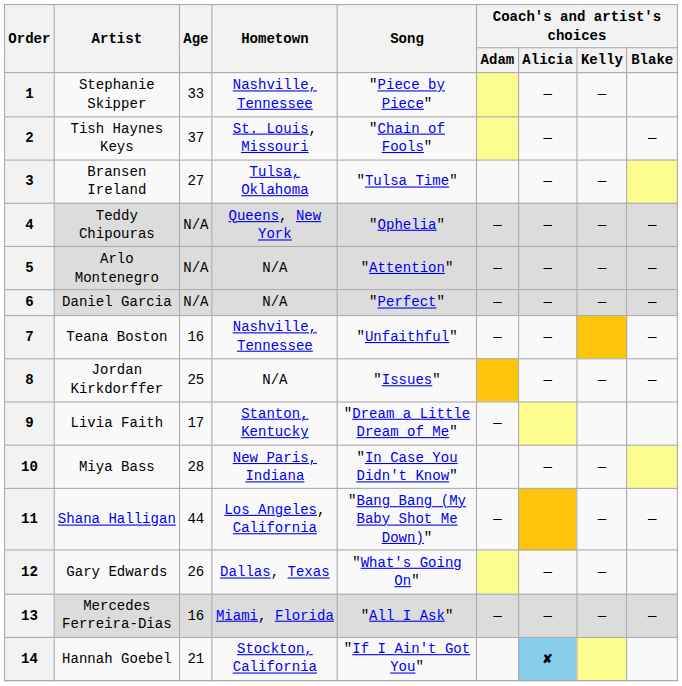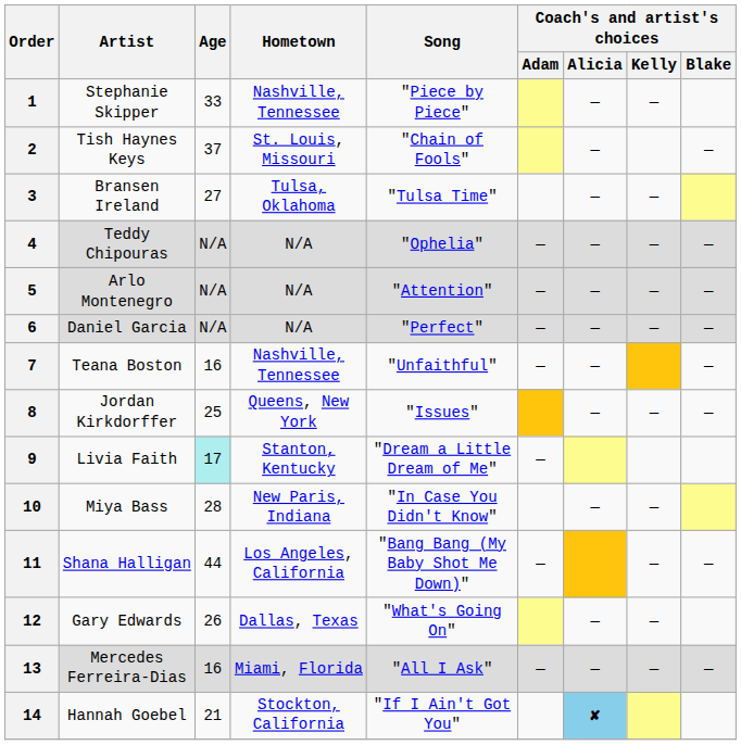 <table class="wikitable" style="text-align:center; line-height:17px; width:100%;">
 <tr>
 <th scope="col" rowspan="2" style="width:04%;">Order</th>
 <th scope="col" rowspan="2" style="width:18%;">Artist</th>
 <th scope="col" rowspan="2" style="width:04%;">Age</th>
 <th scope="col" rowspan="2" style="width:18%;">Hometown</th>
 <th scope="col" rowspan="2" style="width:20%;">Song</th>
 <th scope="col" colspan="4" style="width:24%;">Coach's and artist's choices</th>
 </tr>
 <tr>
 <th style="width:06%;">Adam</th>
 <th style="width:06%;">Alicia</th>
 <th style="width:06%;">Kelly</th>
 <th style="width:06%;">Blake</th>
 </tr>
 <tr>
 <th>1</th>
 <td>Stephanie Skipper</td>
 <td>33</td>
 <td><a href='#'>Nashville, Tennessee</a></td>
 <td>"<a href='#'>Piece by Piece</a>"</td>
 <td style="background:#fdfc8f;"><strong></strong></td>
 <td>—</td>
 <td>—</td>
 <td><strong></strong></td>
 </tr>
 <tr>
 <th>2</th>
 <td>Tish Haynes Keys</td>
 <td>37</td>
 <td><a href='#'>St. Louis</a>, <a href='#'>Missouri</a></td>
 <td>"<a href='#'>Chain of Fools</a>"</td>
 <td style="background:#fdfc8f;"><strong></strong></td>
 <td>—</td>
 <td><strong></strong></td>
 <td>—</td>
 </tr>
 <tr>
 <th>3</th>
 <td>Bransen Ireland</td>
 <td>27</td>
 <td><a href='#'>Tulsa, Oklahoma</a></td>
 <td>"<a href='#'>Tulsa Time</a>"</td>
 <td><strong></strong></td>
 <td>—</td>
 <td>—</td>
 <td style="background:#fdfc8f;"><strong></strong></td>
 </tr>
 <tr style="background:#DCDCDC">
 <th>4</th>
 <td>Teddy Chipouras</td>
 <td>N/A</td>
-<td><a href='#'>Queens</a>, <a href='#'>New York</a></td>
+<td>N/A</td>
 <td>"<a href='#'>Ophelia</a>"</td>
 <td>—</td>
 <td>—</td>
 <td>—</td>
 <td>—</td>
 </tr>
 <tr style="background:#DCDCDC">
 <th>5</th>
 <td>Arlo Montenegro</td>
 <td>N/A</td>
 <td>N/A</td>
 <td>"<a href='#'>Attention</a>"</td>
 <td>—</td>
 <td>—</td>
 <td>—</td>
 <td>—</td>
 </tr>
 <tr style="background:#DCDCDC">
 <th>6</th>
 <td>Daniel Garcia</td>
 <td>N/A</td>
 <td>N/A</td>
 <td>"<a href='#'>Perfect</a>"</td>
 <td>—</td>
 <td>—</td>
 <td>—</td>
 <td>—</td>
 </tr>
 <tr>
 <th>7</th>
 <td>Teana Boston</td>
 <td>16</td>
 <td><a href='#'>Nashville, Tennessee</a></td>
 <td>"<a href='#'>Unfaithful</a>"</td>
 <td>—</td>
 <td>—</td>
 <td style="background:#FFC40C;"><strong></strong></td>
 <td>—</td>
 </tr>
 <tr>
 <th>8</th>
 <td>Jordan Kirkdorffer</td>
 <td>25</td>
-<td>N/A</td>
+<td><a href='#'>Queens</a>, <a href='#'>New York</a></td>
 <td>"<a href='#'>Issues</a>"</td>
 <td style="background:#FFC40C;"><strong></strong></td>
 <td>—</td>
 <td>—</td>
 <td>—</td>
 </tr>
 <tr>
 <th>9</th>
 <td>Livia Faith</td>
-<td>17</td>
+<td style="background: paleturquoise;">17</td>
 <td><a href='#'>Stanton, Kentucky</a></td>
 <td>"<a href='#'>Dream a Little Dream of Me</a>"</td>
 <td>—</td>
 <td style="background:#fdfc8f;"><strong></strong></td>
 <td><strong></strong></td>
 <td><strong></strong></td>
 </tr>
 <tr>
 <th>10</th>
 <td>Miya Bass</td>
 <td>28</td>
 <td><a href='#'>New Paris, Indiana</a></td>
 <td>"<a href='#'>In Case You Didn't Know</a>"</td>
 <td><strong></strong></td>
 <td>—</td>
 <td>—</td>
 <td style="background:#fdfc8f;"><strong></strong></td>
 </tr>
 <tr>
 <th>11</th>
 <td><a href='#'>Shana Halligan</a></td>
 <td>44</td>
 <td><a href='#'>Los Angeles</a>, <a href='#'>California</a></td>
 <td>"<a href='#'>Bang Bang (My Baby Shot Me Down)</a>"</td>
 <td>—</td>
 <td style="background:#FFC40C;"><strong></strong></td>
 <td>—</td>
 <td>—</td>
 </tr>
 <tr>
 <th>12</th>
 <td>Gary Edwards</td>
 <td>26</td>
 <td><a href='#'>Dallas</a>, <a href='#'>Texas</a></td>
 <td>"<a href='#'>What's Going On</a>"</td>
 <td style="background:#fdfc8f;"><strong></strong></td>
 <td>—</td>
 <td>—</td>
 <td><strong></strong></td>
 </tr>
 <tr style="background:#DCDCDC;">
 <th>13</th>
 <td>Mercedes Ferreira-Dias</td>
 <td>16</td>
 <td><a href='#'>Miami</a>, <a href='#'>Florida</a></td>
 <td>"<a href='#'>All I Ask</a>"</td>
 <td>—</td>
 <td>—</td>
 <td>—</td>
 <td>—</td>
 </tr>
 <tr>
 <th>14</th>
 <td>Hannah Goebel</td>
 <td>21</td>
 <td><a href='#'>Stockton, California</a></td>
 <td>"<a href='#'>If I Ain't Got You</a>"</td>
 <td><strong></strong></td>
 <td bgcolor="#87ceeb"><strong>✘</strong></td>
 <td style="background:#fdfc8f;"><strong></strong></td>
 <td><strong></strong></td>
 </tr>
 <tr>
 </tr>
 </table>
